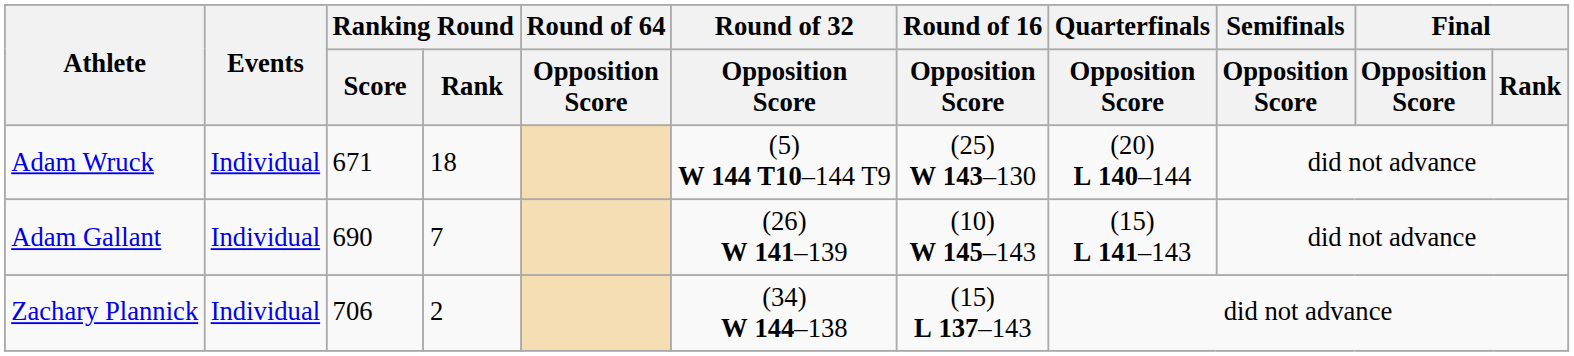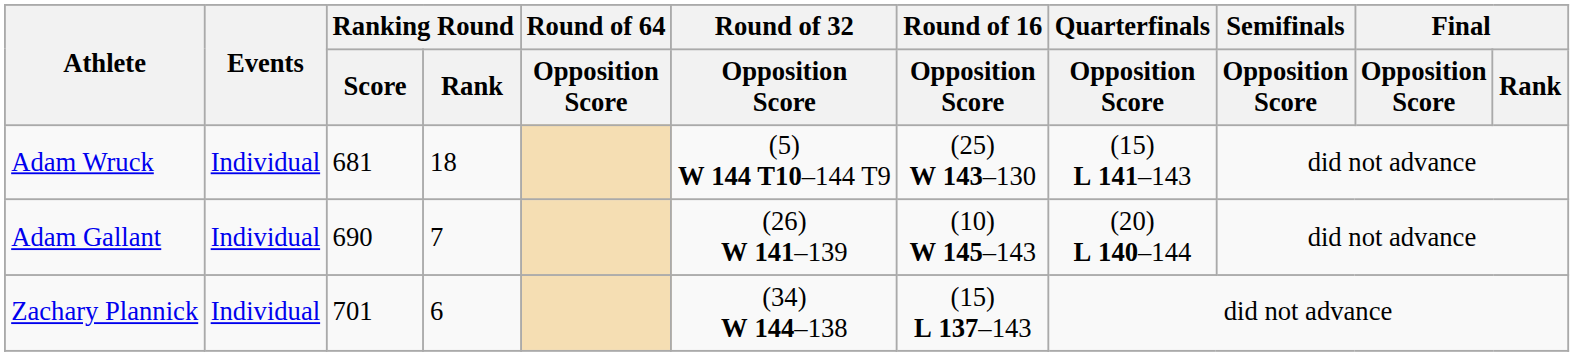 <table class="wikitable" border="1" style="font-size:90%">
 <tr>
 <th rowspan=2>Athlete</th>
 <th rowspan=2>Events</th>
 <th colspan=2>Ranking Round</th>
 <th>Round of 64</th>
 <th>Round of 32</th>
 <th>Round of 16</th>
 <th>Quarterfinals</th>
 <th>Semifinals</th>
 <th colspan=3>Final</th>
 </tr>
 <tr>
 <th>Score</th>
 <th>Rank</th>
 <th>Opposition<br>Score</th>
 <th>Opposition<br>Score</th>
 <th>Opposition<br>Score</th>
 <th>Opposition<br>Score</th>
 <th>Opposition<br>Score</th>
 <th>Opposition<br>Score</th>
 <th>Rank</th>
 </tr>
 <tr>
 <td><a href='#'>Adam Wruck</a></td>
 <td><a href='#'>Individual</a></td>
-<td>671</td>
+<td>681</td>
 <td>18</td>
 <td align=center bgcolor=wheat></td>
 <td align=center> (5) <br> <strong>W</strong> <strong>144 T10</strong>–144 T9</td>
 <td align=center> (25) <br> <strong>W</strong> <strong>143</strong>–130</td>
-<td align=center> (20) <br> <strong>L</strong> <strong>140</strong>–144</td>
+<td align=center> (15) <br> <strong>L</strong> <strong>141</strong>–143</td>
 <td align=center colspan=4>did not advance</td>
 </tr>
 <tr>
 <td><a href='#'>Adam Gallant</a></td>
 <td><a href='#'>Individual</a></td>
 <td>690</td>
 <td>7</td>
 <td align=center bgcolor=wheat></td>
 <td align=center> (26) <br> <strong>W</strong> <strong>141</strong>–139</td>
 <td align=center> (10) <br> <strong>W</strong> <strong>145</strong>–143</td>
-<td align=center> (15) <br> <strong>L</strong> <strong>141</strong>–143</td>
+<td align=center> (20) <br> <strong>L</strong> <strong>140</strong>–144</td>
 <td align=center colspan=4>did not advance</td>
 </tr>
 <tr>
 <td><a href='#'>Zachary Plannick</a></td>
 <td><a href='#'>Individual</a></td>
-<td>706</td>
-<td>2</td>
+<td>701</td>
+<td>6</td>
 <td align=center bgcolor=wheat></td>
 <td align=center> (34) <br> <strong>W</strong> <strong>144</strong>–138</td>
 <td align=center> (15) <br> <strong>L</strong> <strong>137</strong>–143</td>
 <td align=center colspan=5>did not advance</td>
 </tr>
 </table>
